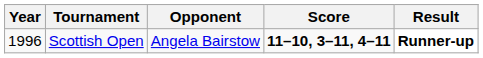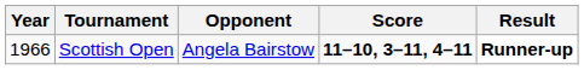 <table class="sortable wikitable" style="font-size: 90%;">
 <tr>
 <th>Year</th>
 <th>Tournament</th>
 <th>Opponent</th>
 <th>Score</th>
 <th>Result</th>
 </tr>
 <tr>
-<td align="center">1996</td>
+<td align="center">1966</td>
 <td align="left"><a href='#'>Scottish Open</a></td>
 <td align="left"> <a href='#'>Angela Bairstow</a></td>
 <td align="left"><strong>11–10, 3–11, 4–11</strong></td>
 <td style="text-align:left; background: white"> <strong>Runner-up</strong></td>
 </tr>
 </table>
